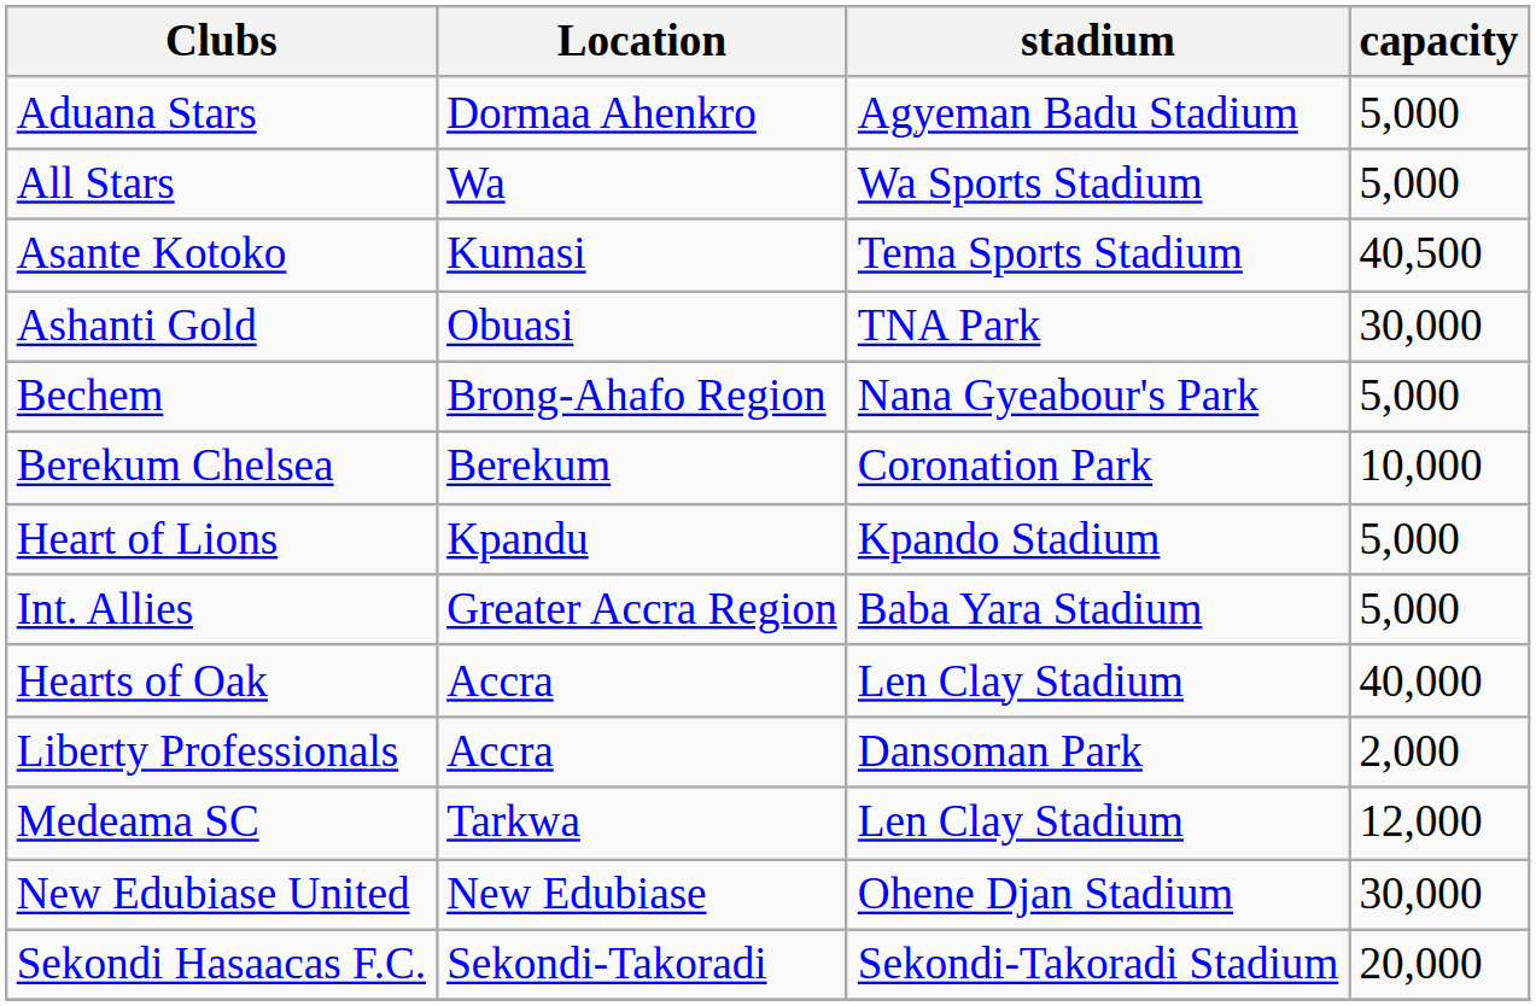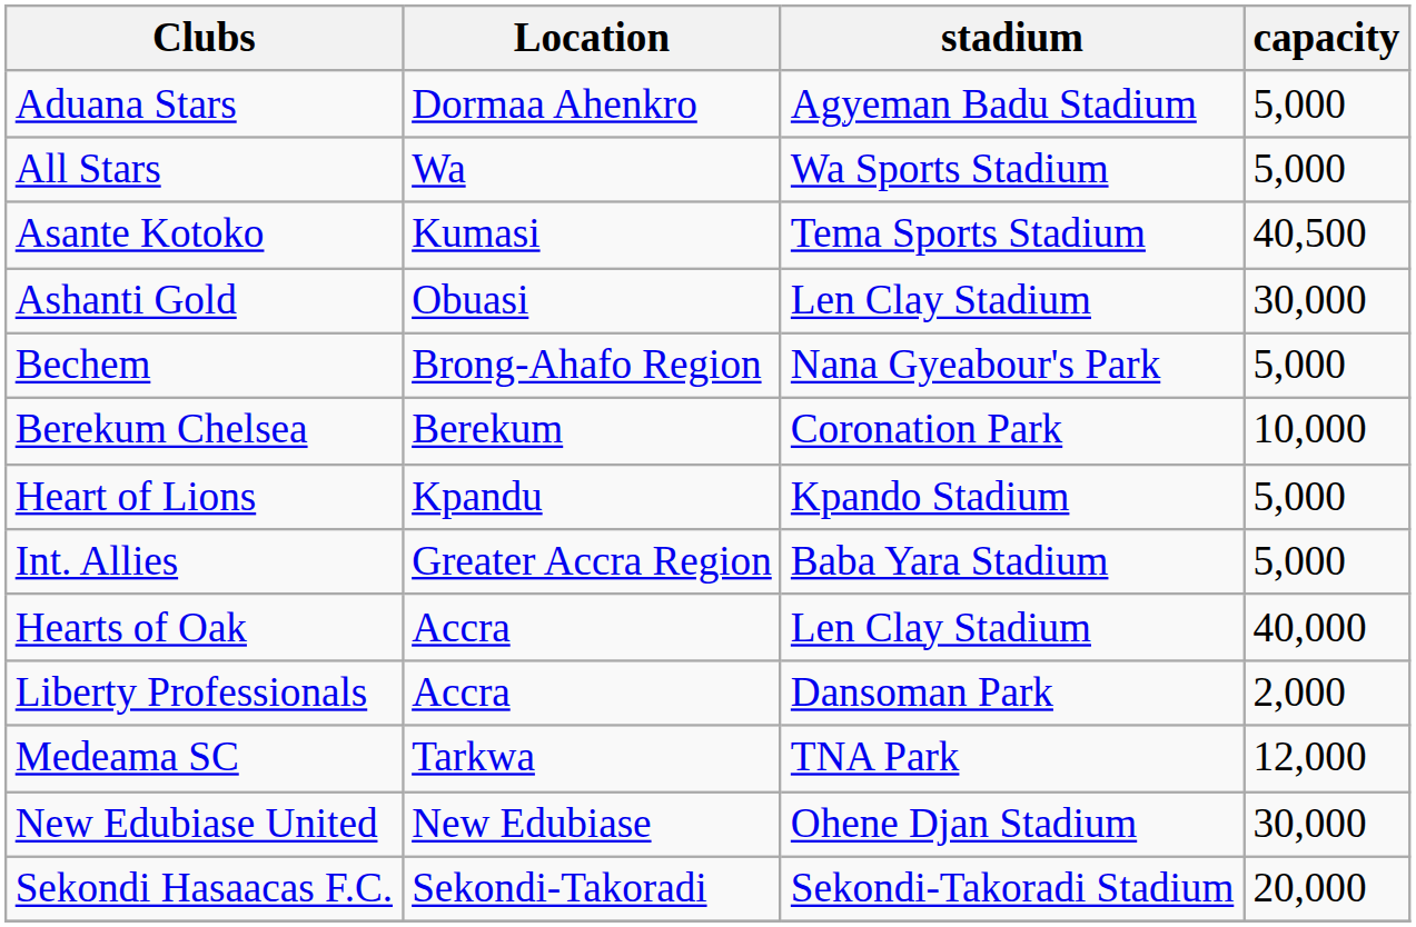 <table class="wikitable sortable" style="text-align:left;">
 <tr>
 <th>Clubs</th>
 <th>Location</th>
 <th>stadium</th>
 <th>capacity</th>
 </tr>
 <tr>
 <td><a href='#'>Aduana Stars</a></td>
 <td><a href='#'>Dormaa Ahenkro</a></td>
 <td><a href='#'>Agyeman Badu Stadium</a></td>
 <td align="centre">5,000</td>
 </tr>
 <tr>
 <td><a href='#'>All Stars</a></td>
 <td><a href='#'>Wa</a></td>
 <td><a href='#'>Wa Sports Stadium</a></td>
 <td align="centre">5,000</td>
 </tr>
 <tr>
 <td><a href='#'>Asante Kotoko</a></td>
 <td><a href='#'>Kumasi</a></td>
 <td><a href='#'>Tema Sports Stadium</a></td>
 <td align="centre">40,500</td>
 </tr>
 <tr>
 <td><a href='#'>Ashanti Gold</a></td>
 <td><a href='#'>Obuasi</a></td>
-<td><a href='#'>TNA Park</a></td>
+<td><a href='#'>Len Clay Stadium</a></td>
 <td align="centre">30,000</td>
 </tr>
 <tr>
 <td><a href='#'>Bechem</a></td>
 <td><a href='#'>Brong-Ahafo Region</a></td>
 <td><a href='#'>Nana Gyeabour's Park</a></td>
 <td align="centre">5,000</td>
 </tr>
 <tr>
 <td><a href='#'>Berekum Chelsea</a></td>
 <td><a href='#'>Berekum</a></td>
 <td><a href='#'>Coronation Park</a></td>
 <td align="centre">10,000</td>
 </tr>
 <tr>
 <td><a href='#'>Heart of Lions</a></td>
 <td><a href='#'>Kpandu</a></td>
 <td><a href='#'>Kpando Stadium</a></td>
 <td align="centre">5,000</td>
 </tr>
 <tr>
 <td><a href='#'>Int. Allies</a></td>
 <td><a href='#'>Greater Accra Region</a></td>
 <td><a href='#'>Baba Yara Stadium</a></td>
 <td align="centre">5,000</td>
 </tr>
 <tr>
 <td><a href='#'>Hearts of Oak</a></td>
 <td><a href='#'>Accra</a></td>
 <td><a href='#'>Len Clay Stadium</a></td>
 <td align="centre">40,000</td>
 </tr>
 <tr>
 <td><a href='#'>Liberty Professionals</a></td>
 <td><a href='#'>Accra</a></td>
 <td><a href='#'>Dansoman Park</a></td>
 <td align="centre">2,000</td>
 </tr>
 <tr>
 <td><a href='#'>Medeama SC</a></td>
 <td><a href='#'>Tarkwa</a></td>
-<td><a href='#'>Len Clay Stadium</a></td>
+<td><a href='#'>TNA Park</a></td>
 <td align="centre">12,000</td>
 </tr>
 <tr>
 <td><a href='#'>New Edubiase United</a></td>
 <td><a href='#'>New Edubiase</a></td>
 <td><a href='#'>Ohene Djan Stadium</a></td>
 <td align="centre">30,000</td>
 </tr>
 <tr>
 <td><a href='#'>Sekondi Hasaacas F.C.</a></td>
 <td><a href='#'>Sekondi-Takoradi</a></td>
 <td><a href='#'>Sekondi-Takoradi Stadium</a></td>
 <td align="centre">20,000</td>
 </tr>
 <tr>
 </tr>
 </table>
